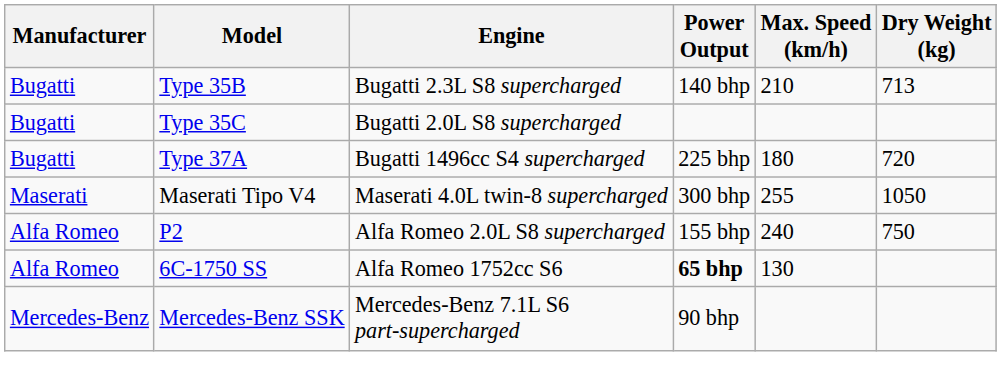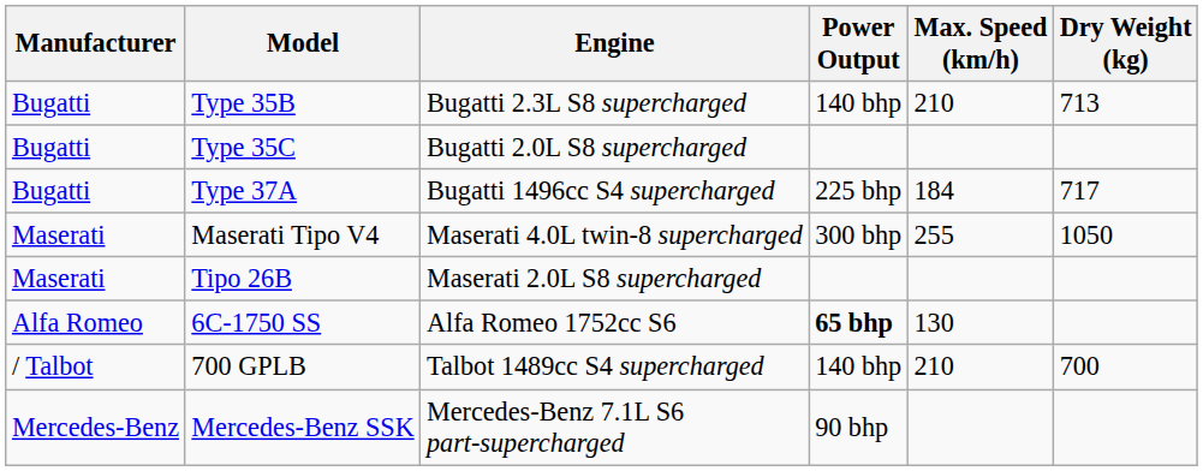 <table class="wikitable" style="font-size: 95%;">
 <tr>
 <th>Manufacturer</th>
 <th>Model</th>
 <th>Engine</th>
 <th>Power<br>Output</th>
 <th>Max. Speed<br> (km/h)</th>
 <th>Dry Weight<br> (kg)</th>
 </tr>
 <tr>
 <td> <a href='#'>Bugatti</a></td>
 <td><a href='#'>Type 35B</a></td>
 <td>Bugatti 2.3L S8 <em>supercharged</em></td>
 <td>140 bhp</td>
 <td>210</td>
 <td>713</td>
 </tr>
 <tr>
 <td> <a href='#'>Bugatti</a></td>
 <td><a href='#'>Type 35C</a></td>
 <td>Bugatti 2.0L S8 <em>supercharged</em></td>
 <td></td>
 <td></td>
 <td></td>
 </tr>
 <tr>
 <td> <a href='#'>Bugatti</a></td>
 <td><a href='#'>Type 37A</a></td>
 <td>Bugatti 1496cc S4 <em>supercharged</em></td>
 <td>225 bhp</td>
-<td>180</td>
-<td>720</td>
+<td>184</td>
+<td>717</td>
 </tr>
 <tr>
 <td> <a href='#'>Maserati</a></td>
 <td>Maserati Tipo V4</td>
 <td>Maserati 4.0L twin-8 <em>supercharged</em></td>
 <td>300 bhp</td>
 <td>255</td>
 <td>1050</td>
 </tr>
 <tr>
-<td> <a href='#'>Alfa Romeo</a></td>
-<td><a href='#'>P2</a></td>
-<td>Alfa Romeo 2.0L S8 <em>supercharged</em></td>
-<td>155 bhp</td>
-<td>240</td>
-<td>750</td>
+<td> <a href='#'>Maserati</a></td>
+<td><a href='#'>Tipo 26B</a></td>
+<td>Maserati 2.0L S8 <em>supercharged</em></td>
+<td></td>
+<td></td>
+<td></td>
 </tr>
 <tr>
 <td> <a href='#'>Alfa Romeo</a></td>
 <td><a href='#'>6C-1750 SS</a></td>
 <td>Alfa Romeo 1752cc S6</td>
 <td><strong>65 bhp</strong></td>
 <td>130</td>
 <td></td>
 </tr>
 <tr>
+<td> /  <a href='#'>Talbot</a></td>
+<td>700 GPLB</td>
+<td>Talbot 1489cc S4 <em>supercharged</em></td>
+<td>140 bhp</td>
+<td>210</td>
+<td>700</td>
+</tr>
+<tr>
 <td> <a href='#'>Mercedes-Benz</a></td>
 <td><a href='#'>Mercedes-Benz SSK</a></td>
 <td>Mercedes-Benz 7.1L S6<br><em>part-supercharged</em></td>
 <td>90 bhp</td>
 <td></td>
 <td></td>
 </tr>
 </table>
